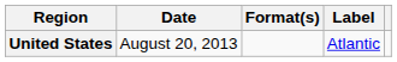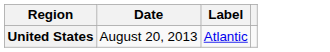 <table class="wikitable plainrowheaders">
 <tr>
 <th scope="col">Region</th>
 <th scope="col">Date</th>
-<th scope="col">Format(s)</th>
 <th scope="col">Label</th>
 <th scope="col"></th>
 </tr>
 <tr>
 <th scope="row">United States</th>
 <td>August 20, 2013</td>
-<td></td>
 <td><a href='#'>Atlantic</a></td>
 <td></td>
 </tr>
 </table>
